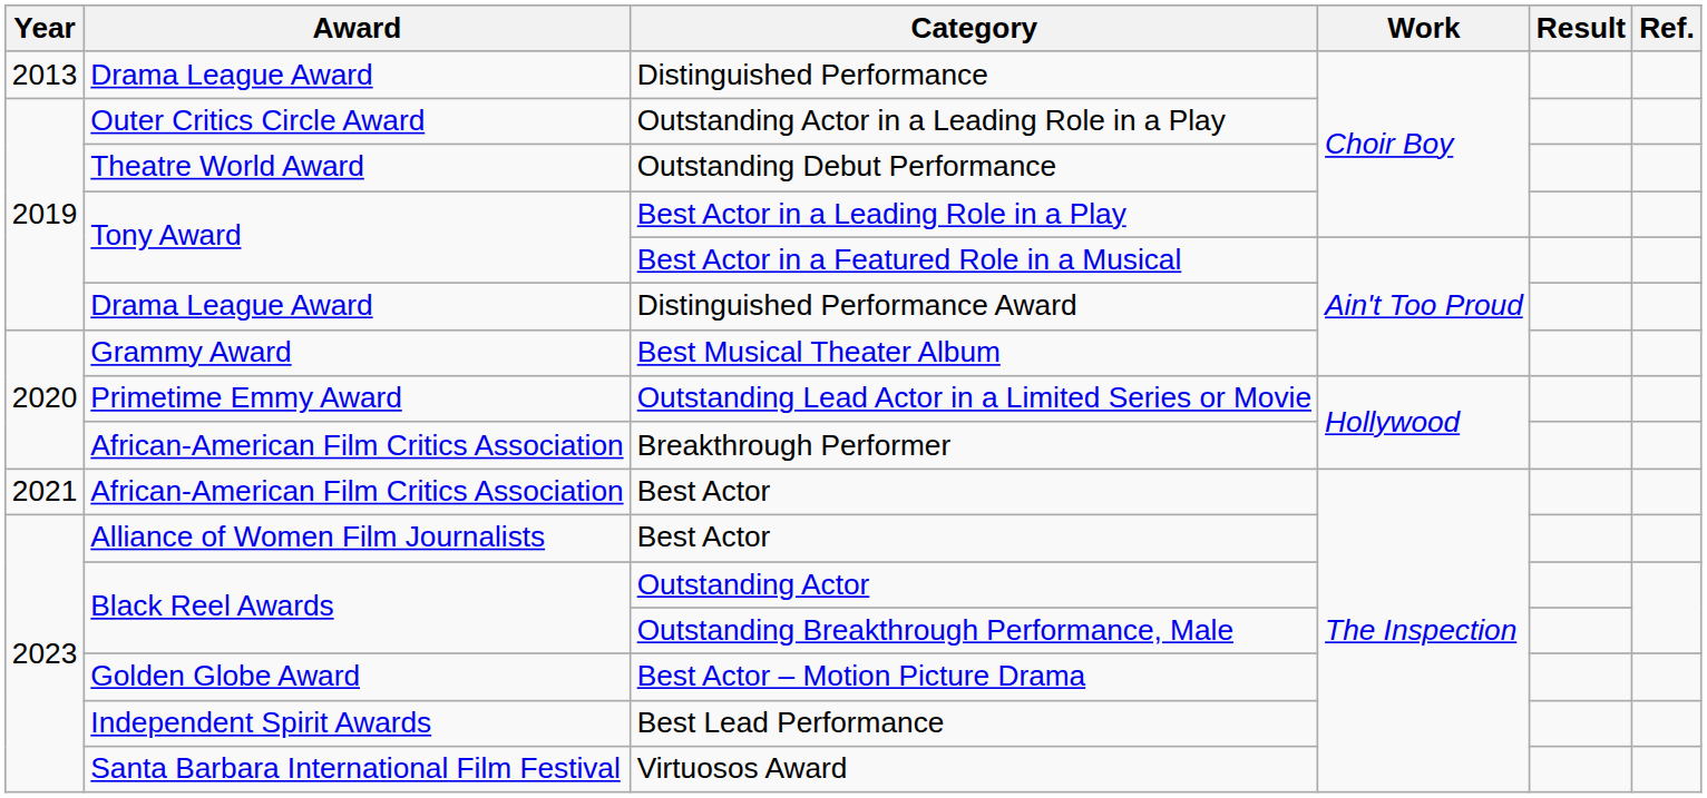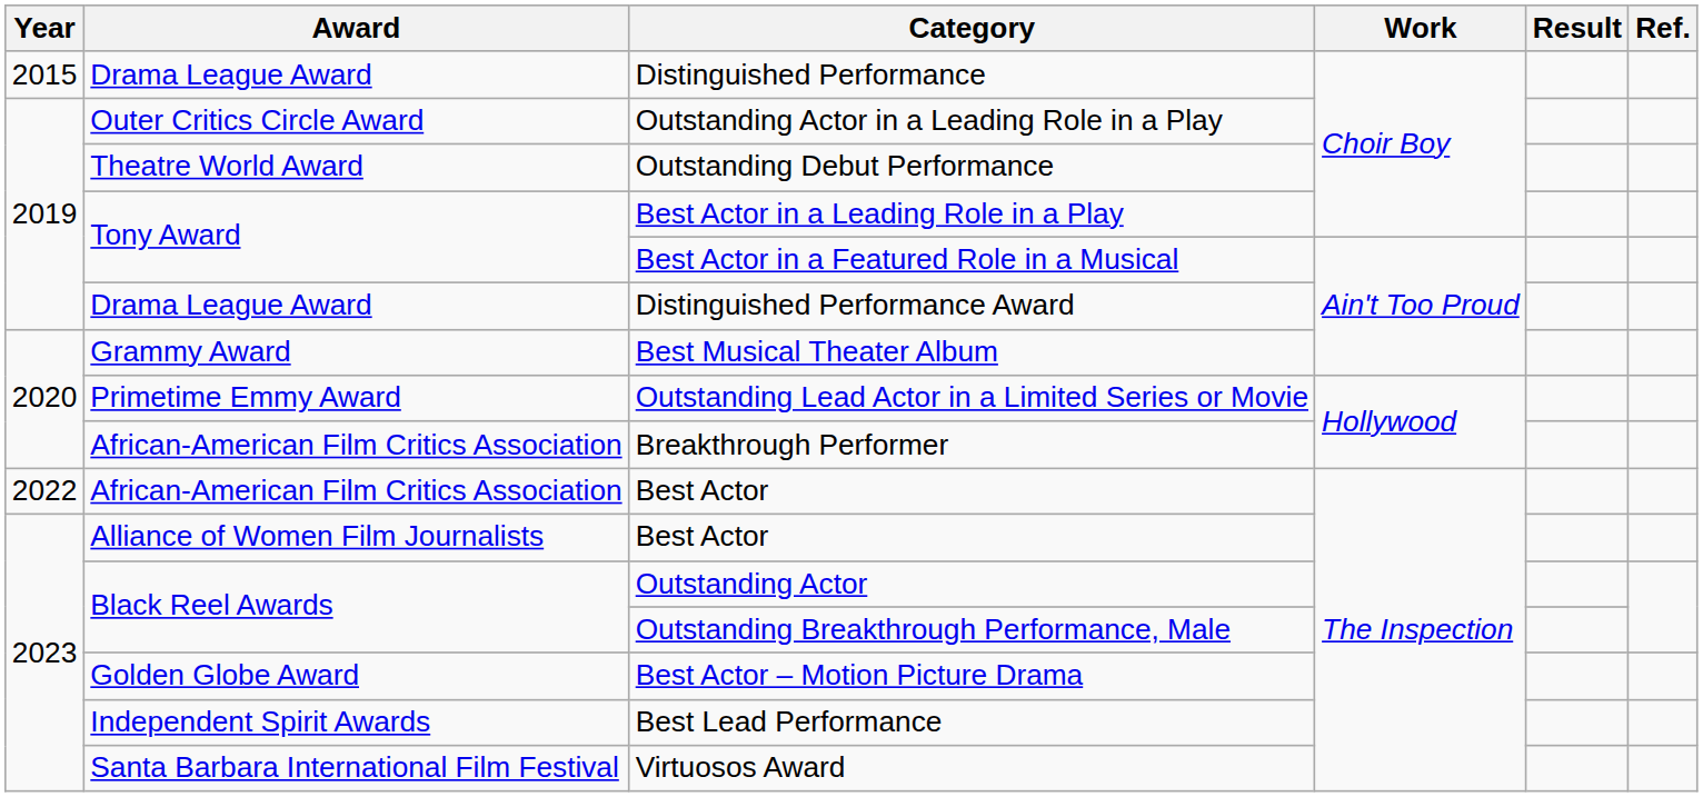 <table class="wikitable">
 <tr>
 <th>Year</th>
 <th>Award</th>
 <th>Category</th>
 <th>Work</th>
 <th>Result</th>
 <th>Ref.</th>
 </tr>
 <tr>
-<td>2013</td>
+<td>2015</td>
 <td><a href='#'>Drama League Award</a></td>
 <td>Distinguished Performance</td>
 <td rowspan="4"><em><a href='#'>Choir Boy</a></em></td>
 <td></td>
 <td></td>
 </tr>
 <tr>
 <td rowspan="5">2019</td>
 <td><a href='#'>Outer Critics Circle Award</a></td>
 <td>Outstanding Actor in a Leading Role in a Play</td>
 <td></td>
 <td></td>
 </tr>
 <tr>
 <td><a href='#'>Theatre World Award</a></td>
 <td>Outstanding Debut Performance</td>
 <td></td>
 <td></td>
 </tr>
 <tr>
 <td rowspan="2"><a href='#'>Tony Award</a></td>
 <td><a href='#'>Best Actor in a Leading Role in a Play</a></td>
 <td></td>
 <td></td>
 </tr>
 <tr>
 <td><a href='#'>Best Actor in a Featured Role in a Musical</a></td>
 <td rowspan="3"><em><a href='#'>Ain't Too Proud</a></em></td>
 <td></td>
 <td></td>
 </tr>
 <tr>
 <td><a href='#'>Drama League Award</a></td>
 <td>Distinguished Performance Award</td>
 <td></td>
 <td></td>
 </tr>
 <tr>
 <td rowspan="3">2020</td>
 <td><a href='#'>Grammy Award</a></td>
 <td><a href='#'>Best Musical Theater Album</a></td>
 <td></td>
 <td></td>
 </tr>
 <tr>
 <td><a href='#'>Primetime Emmy Award</a></td>
 <td><a href='#'>Outstanding Lead Actor in a Limited Series or Movie</a></td>
 <td rowspan="2"><em><a href='#'>Hollywood</a></em></td>
 <td></td>
 <td></td>
 </tr>
 <tr>
 <td><a href='#'>African-American Film Critics Association</a></td>
 <td>Breakthrough Performer</td>
 <td></td>
 <td></td>
 </tr>
 <tr>
-<td rowspan="1">2021</td>
+<td rowspan="1">2022</td>
 <td><a href='#'>African-American Film Critics Association</a></td>
 <td>Best Actor</td>
 <td rowspan=7><em><a href='#'>The Inspection</a></em></td>
 <td></td>
 <td align="center"></td>
 </tr>
 <tr>
 <td rowspan=6>2023</td>
 <td scope="row"><a href='#'>Alliance of Women Film Journalists</a></td>
 <td>Best Actor</td>
 <td></td>
 <td style="text-align:center;"></td>
 </tr>
 <tr>
 <td rowspan="2" scope="row"><a href='#'>Black Reel Awards</a></td>
 <td><a href='#'>Outstanding Actor</a></td>
 <td></td>
 <td rowspan="2"></td>
 </tr>
 <tr>
 <td><a href='#'>Outstanding Breakthrough Performance, Male</a></td>
 <td></td>
 </tr>
 <tr>
 <td><a href='#'>Golden Globe Award</a></td>
 <td><a href='#'>Best Actor – Motion Picture Drama</a></td>
 <td></td>
 <td style="text-align:center;"></td>
 </tr>
 <tr>
 <td><a href='#'>Independent Spirit Awards</a></td>
 <td>Best Lead Performance</td>
 <td></td>
 <td></td>
 </tr>
 <tr>
 <td><a href='#'>Santa Barbara International Film Festival</a></td>
 <td>Virtuosos Award</td>
 <td></td>
 <td style="text-align:center;"></td>
 </tr>
 </table>
